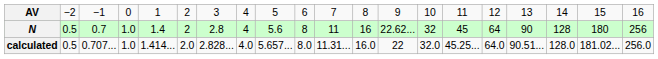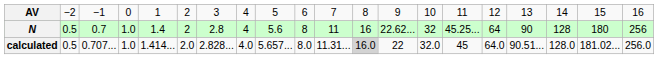 <table class="wikitable" style="text-align:center">
 <tr>
 <th scope="row">AV</th>
 <td>−2</td>
 <td>−1</td>
 <td>0</td>
 <td>1</td>
 <td>2</td>
 <td>3</td>
 <td>4</td>
 <td>5</td>
 <td>6</td>
 <td>7</td>
 <td>8</td>
 <td>9</td>
 <td>10</td>
 <td>11</td>
 <td>12</td>
 <td>13</td>
 <td>14</td>
 <td>15</td>
 <td>16</td>
 </tr>
 <tr bgcolor="#CCFFCD">
 <th scope="row"><em>N</em></th>
 <td>0.5</td>
 <td>0.7</td>
 <td>1.0</td>
 <td>1.4</td>
 <td>2</td>
 <td>2.8</td>
 <td>4</td>
 <td>5.6</td>
 <td>8</td>
 <td>11</td>
 <td>16</td>
 <td>22.62...</td>
 <td>32</td>
-<td>45</td>
+<td>45.25...</td>
 <td>64</td>
 <td>90</td>
 <td>128</td>
 <td>180</td>
 <td>256</td>
 </tr>
 <tr>
 <th scope="row">calculated</th>
 <td>0.5</td>
 <td>0.707...</td>
 <td>1.0</td>
 <td>1.414...</td>
 <td>2.0</td>
 <td>2.828...</td>
 <td>4.0</td>
 <td>5.657...</td>
 <td>8.0</td>
 <td>11.31...</td>
-<td>16.0</td>
+<td style="background: lightgrey;">16.0</td>
 <td>22</td>
 <td>32.0</td>
-<td>45.25...</td>
+<td>45</td>
 <td>64.0</td>
 <td>90.51...</td>
 <td>128.0</td>
 <td>181.02...</td>
 <td>256.0</td>
 </tr>
 </table>
